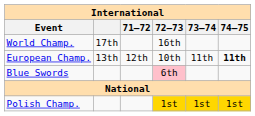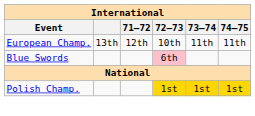 <table class="wikitable" style="text-align:center">
 <tr>
 <th style="background-color: #ffdead; " colspan=6 align=center>International</th>
 </tr>
 <tr>
 <th>Event</th>
 <th></th>
 <th>71–72</th>
 <th>72–73</th>
 <th>73–74</th>
 <th>74–75</th>
 </tr>
 <tr>
-<td align=left><a href='#'>World Champ.</a></td>
-<td>17th</td>
-<td></td>
-<td>16th</td>
-<td></td>
-<td></td>
-</tr>
-<tr>
 <td align=left><a href='#'>European Champ.</a></td>
 <td>13th</td>
 <td>12th</td>
 <td>10th</td>
 <td>11th</td>
-<td><strong>11th</strong></td>
+<td>11th</td>
 </tr>
 <tr>
 <td align=left><a href='#'>Blue Swords</a></td>
 <td></td>
 <td></td>
 <td style="background: pink;">6th</td>
 <td></td>
 <td></td>
 </tr>
 <tr>
 <th style="background-color: #ffdead; " colspan=6 align=center>National</th>
 </tr>
 <tr>
 <td align=left><a href='#'>Polish Champ.</a></td>
 <td></td>
 <td></td>
 <td bgcolor=gold>1st</td>
 <td bgcolor=gold>1st</td>
 <td bgcolor=gold>1st</td>
 </tr>
 </table>
